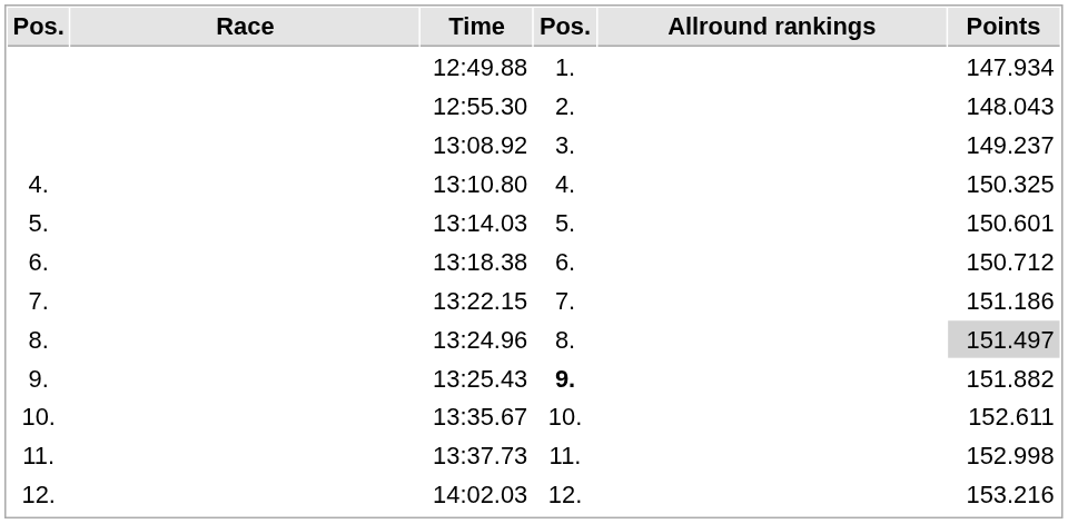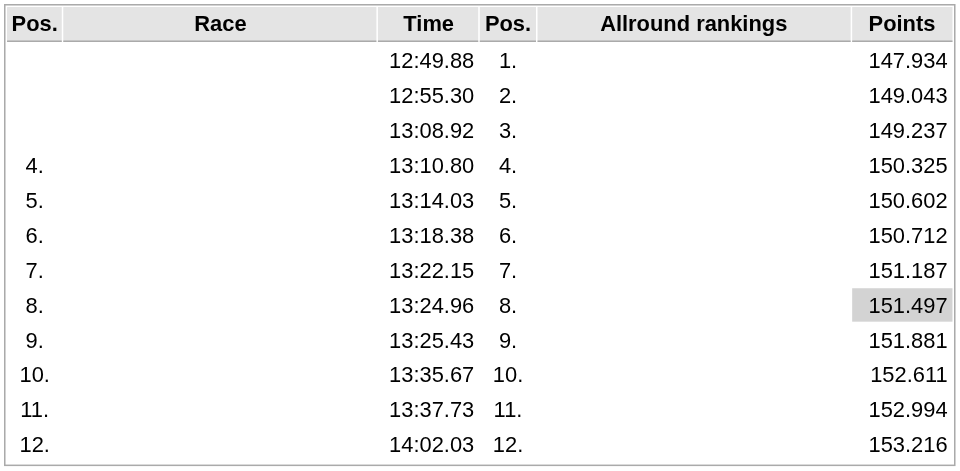 <table cellspacing="1" cellpadding="3" style="border:1px solid #AAAAAA;font-size:90%">
 <tr bgcolor="#E4E4E4">
 <th style="border-bottom:1px solid #AAAAAA" width=10>Pos.</th>
 <th style="border-bottom:1px solid #AAAAAA" width=200>Race</th>
 <th style="border-bottom:1px solid #AAAAAA" width=60>Time</th>
 <th style="border-bottom:1px solid #AAAAAA" width=10>Pos.</th>
 <th style="border-bottom:1px solid #AAAAAA" width=200>Allround rankings</th>
 <th style="border-bottom:1px solid #AAAAAA" width=60>Points</th>
 </tr>
 <tr>
 <td align="center"></td>
 <td></td>
 <td align="right">12:49.88</td>
 <td align="center">1.</td>
 <td></td>
 <td align="right">147.934</td>
 </tr>
 <tr>
 <td align="center"></td>
 <td></td>
 <td align="right">12:55.30</td>
 <td align="center">2.</td>
 <td></td>
-<td align="right">148.043</td>
+<td align="right">149.043</td>
 </tr>
 <tr>
 <td align="center"></td>
 <td></td>
 <td align="right">13:08.92</td>
 <td align="center">3.</td>
 <td></td>
 <td align="right">149.237</td>
 </tr>
 <tr>
 <td align="center">4.</td>
 <td></td>
 <td align="right">13:10.80</td>
 <td align="center">4.</td>
 <td></td>
 <td align="right">150.325</td>
 </tr>
 <tr>
 <td align="center">5.</td>
 <td></td>
 <td align="right">13:14.03</td>
 <td align="center">5.</td>
 <td></td>
-<td align="right">150.601</td>
+<td align="right">150.602</td>
 </tr>
 <tr>
 <td align="center">6.</td>
 <td></td>
 <td align="right">13:18.38</td>
 <td align="center">6.</td>
 <td></td>
 <td align="right">150.712</td>
 </tr>
 <tr>
 <td align="center">7.</td>
 <td></td>
 <td align="right">13:22.15</td>
 <td align="center">7.</td>
 <td></td>
-<td align="right">151.186</td>
+<td align="right">151.187</td>
 </tr>
 <tr>
 <td align="center">8.</td>
 <td></td>
 <td align="right">13:24.96</td>
 <td align="center">8.</td>
 <td></td>
 <td align="right" style="background: lightgrey;">151.497</td>
 </tr>
 <tr>
 <td align="center">9.</td>
 <td></td>
 <td align="right">13:25.43</td>
-<td align="center"><strong>9.</strong></td>
+<td align="center">9.</td>
 <td></td>
-<td align="right">151.882</td>
+<td align="right">151.881</td>
 </tr>
 <tr>
 <td align="center">10.</td>
 <td></td>
 <td align="right">13:35.67</td>
 <td align="center">10.</td>
 <td></td>
 <td align="right">152.611</td>
 </tr>
 <tr>
 <td align="center">11.</td>
 <td></td>
 <td align="right">13:37.73</td>
 <td align="center">11.</td>
 <td></td>
-<td align="right">152.998</td>
+<td align="right">152.994</td>
 </tr>
 <tr>
 <td align="center">12.</td>
 <td></td>
 <td align="right">14:02.03</td>
 <td align="center">12.</td>
 <td></td>
 <td align="right">153.216</td>
 </tr>
 <tr>
 </tr>
 </table>
